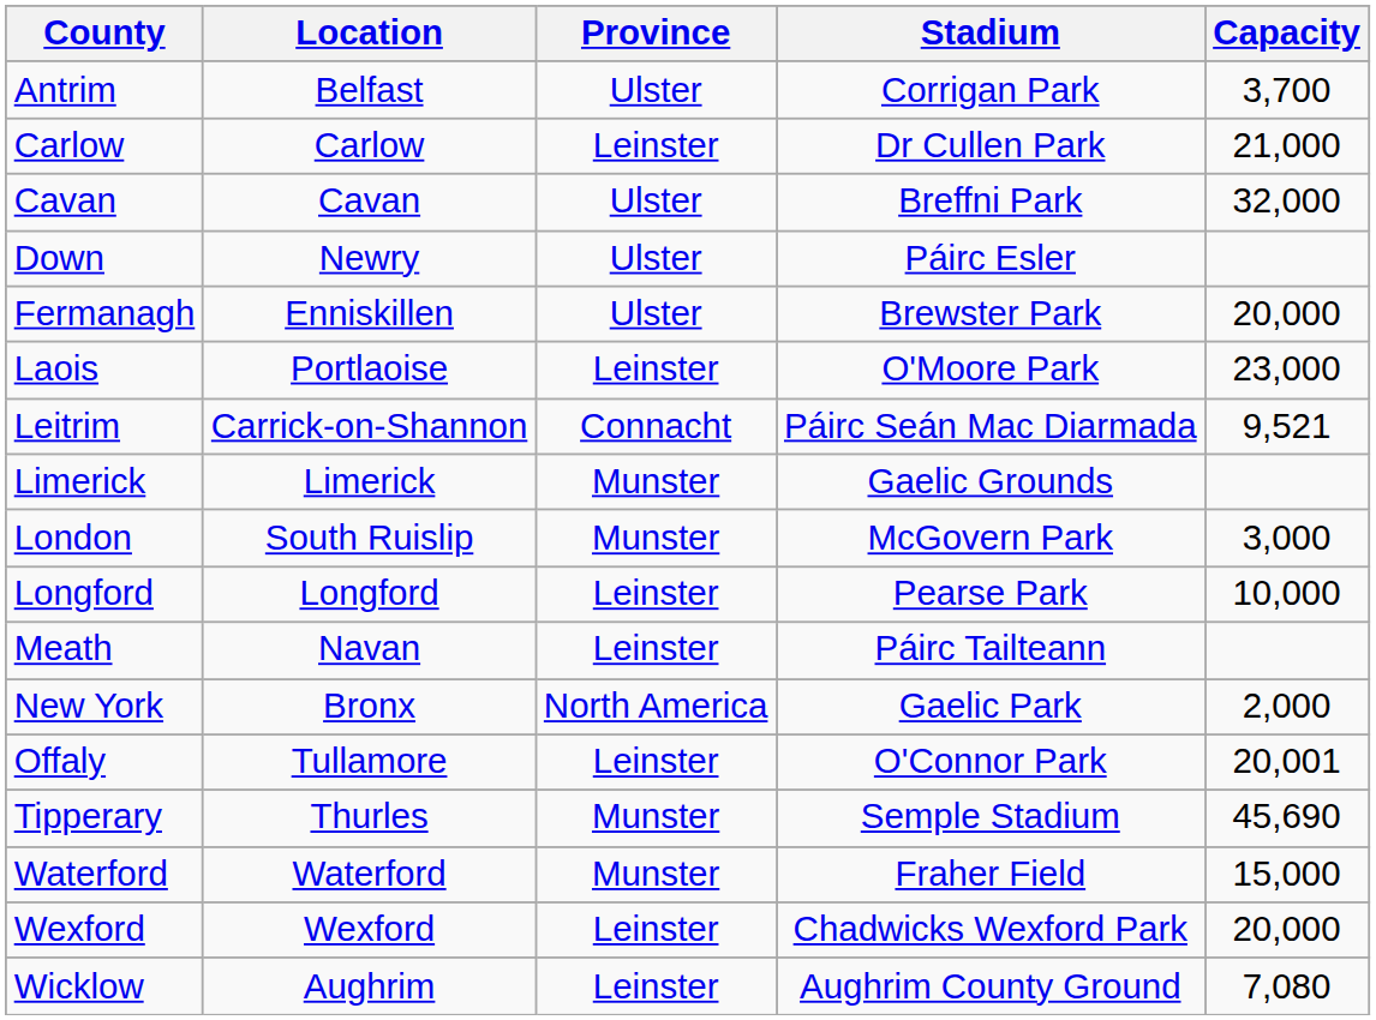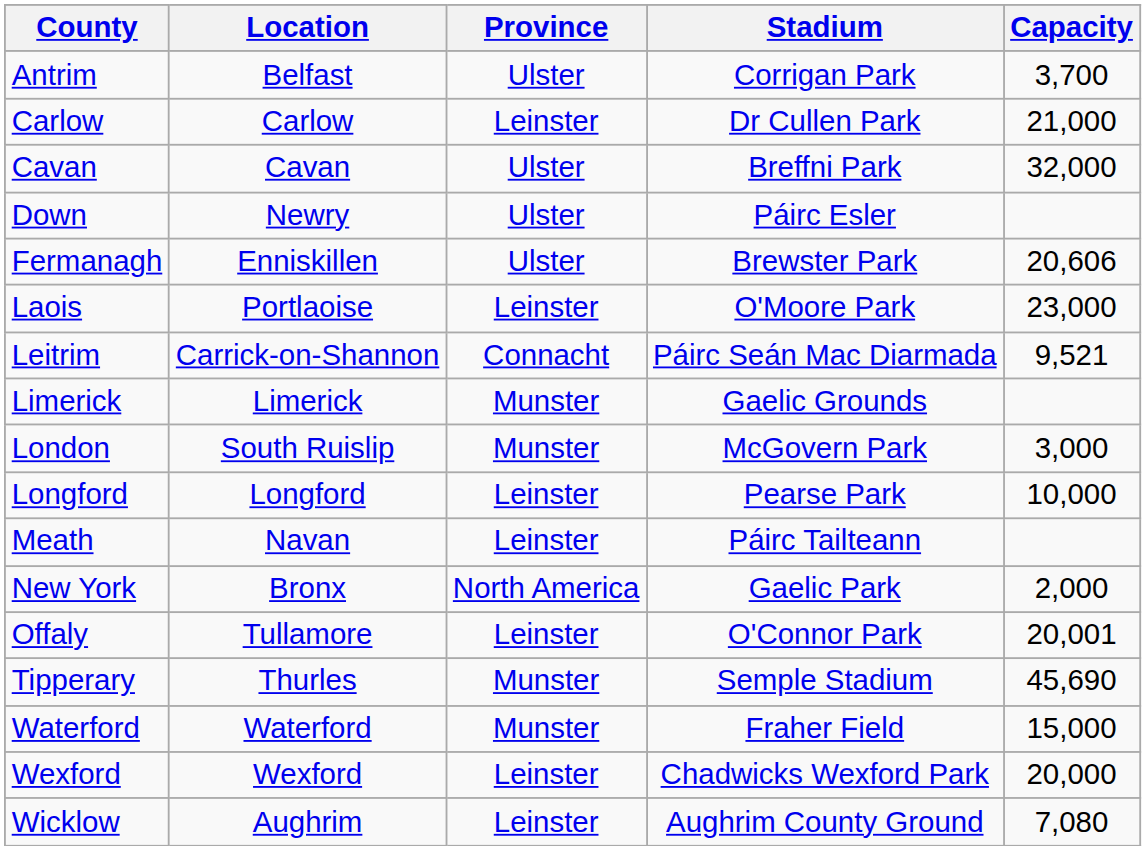 <table class="wikitable sortable" style="text-align:center">
 <tr>
 <th><a href='#'>County</a></th>
 <th><a href='#'>Location</a></th>
 <th><a href='#'>Province</a></th>
 <th><a href='#'>Stadium</a></th>
 <th><a href='#'>Capacity</a></th>
 </tr>
 <tr>
 <td style="text-align:left"> <a href='#'>Antrim</a></td>
 <td><a href='#'>Belfast</a></td>
 <td><a href='#'>Ulster</a></td>
 <td><a href='#'>Corrigan Park</a></td>
 <td>3,700</td>
 </tr>
 <tr>
 <td style="text-align:left"> <a href='#'>Carlow</a></td>
 <td><a href='#'>Carlow</a></td>
 <td><a href='#'>Leinster</a></td>
 <td><a href='#'>Dr Cullen Park</a></td>
 <td>21,000</td>
 </tr>
 <tr>
 <td style="text-align:left"> <a href='#'>Cavan</a></td>
 <td><a href='#'>Cavan</a></td>
 <td><a href='#'>Ulster</a></td>
 <td><a href='#'>Breffni Park</a></td>
 <td>32,000</td>
 </tr>
 <tr>
 <td style="text-align:left"> <a href='#'>Down</a></td>
 <td><a href='#'>Newry</a></td>
 <td><a href='#'>Ulster</a></td>
 <td><a href='#'>Páirc Esler</a></td>
 <td></td>
 </tr>
 <tr>
 <td style="text-align:left"> <a href='#'>Fermanagh</a></td>
 <td><a href='#'>Enniskillen</a></td>
 <td><a href='#'>Ulster</a></td>
 <td><a href='#'>Brewster Park</a></td>
-<td>20,000</td>
+<td>20,606</td>
 </tr>
 <tr>
 <td style="text-align:left"> <a href='#'>Laois</a></td>
 <td><a href='#'>Portlaoise</a></td>
 <td><a href='#'>Leinster</a></td>
 <td><a href='#'>O'Moore Park</a></td>
 <td>23,000</td>
 </tr>
 <tr>
 <td style="text-align:left"> <a href='#'>Leitrim</a></td>
 <td><a href='#'>Carrick-on-Shannon</a></td>
 <td><a href='#'>Connacht</a></td>
 <td><a href='#'>Páirc Seán Mac Diarmada</a></td>
 <td>9,521</td>
 </tr>
 <tr>
 <td style="text-align:left"> <a href='#'>Limerick</a></td>
 <td><a href='#'>Limerick</a></td>
 <td><a href='#'>Munster</a></td>
 <td><a href='#'>Gaelic Grounds</a></td>
 <td></td>
 </tr>
 <tr>
 <td style="text-align:left"> <a href='#'>London</a></td>
 <td><a href='#'>South Ruislip</a></td>
 <td><a href='#'>Munster</a></td>
 <td><a href='#'>McGovern Park</a></td>
 <td>3,000</td>
 </tr>
 <tr>
 <td style="text-align:left"> <a href='#'>Longford</a></td>
 <td><a href='#'>Longford</a></td>
 <td><a href='#'>Leinster</a></td>
 <td><a href='#'>Pearse Park</a></td>
 <td>10,000</td>
 </tr>
 <tr>
 <td style="text-align:left"> <a href='#'>Meath</a></td>
 <td><a href='#'>Navan</a></td>
 <td><a href='#'>Leinster</a></td>
 <td><a href='#'>Páirc Tailteann</a></td>
 <td></td>
 </tr>
 <tr>
 <td style="text-align:left"> <a href='#'>New York</a></td>
 <td><a href='#'>Bronx</a></td>
 <td><a href='#'>North America</a></td>
 <td><a href='#'>Gaelic Park</a></td>
 <td>2,000</td>
 </tr>
 <tr>
 <td style="text-align:left"> <a href='#'>Offaly</a></td>
 <td><a href='#'>Tullamore</a></td>
 <td><a href='#'>Leinster</a></td>
 <td><a href='#'>O'Connor Park</a></td>
 <td>20,001</td>
 </tr>
 <tr>
 <td style="text-align:left"> <a href='#'>Tipperary</a></td>
 <td><a href='#'>Thurles</a></td>
 <td><a href='#'>Munster</a></td>
 <td><a href='#'>Semple Stadium</a></td>
 <td>45,690</td>
 </tr>
 <tr>
 <td style="text-align:left"> <a href='#'>Waterford</a></td>
 <td><a href='#'>Waterford</a></td>
 <td><a href='#'>Munster</a></td>
 <td><a href='#'>Fraher Field</a></td>
 <td>15,000</td>
 </tr>
 <tr>
 <td style="text-align:left"> <a href='#'>Wexford</a></td>
 <td><a href='#'>Wexford</a></td>
 <td><a href='#'>Leinster</a></td>
 <td><a href='#'>Chadwicks Wexford Park</a></td>
 <td>20,000</td>
 </tr>
 <tr>
 <td style="text-align:left"> <a href='#'>Wicklow</a></td>
 <td><a href='#'>Aughrim</a></td>
 <td><a href='#'>Leinster</a></td>
 <td><a href='#'>Aughrim County Ground</a></td>
 <td>7,080</td>
 </tr>
 </table>
